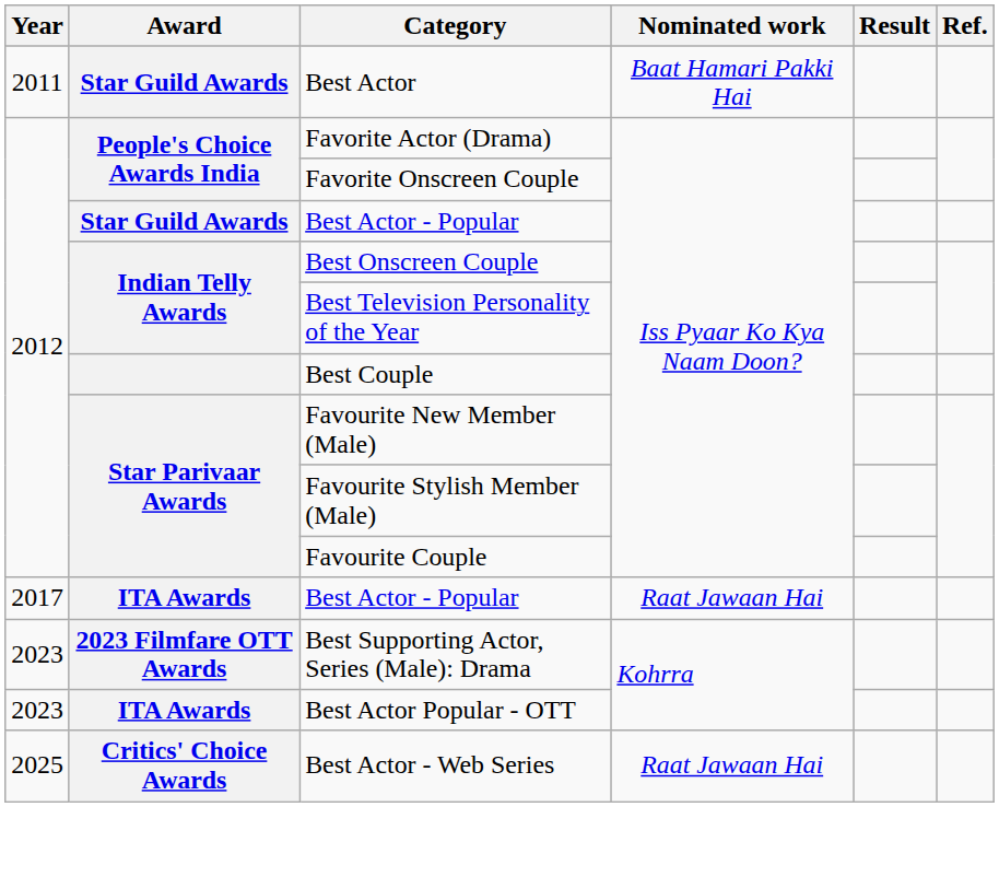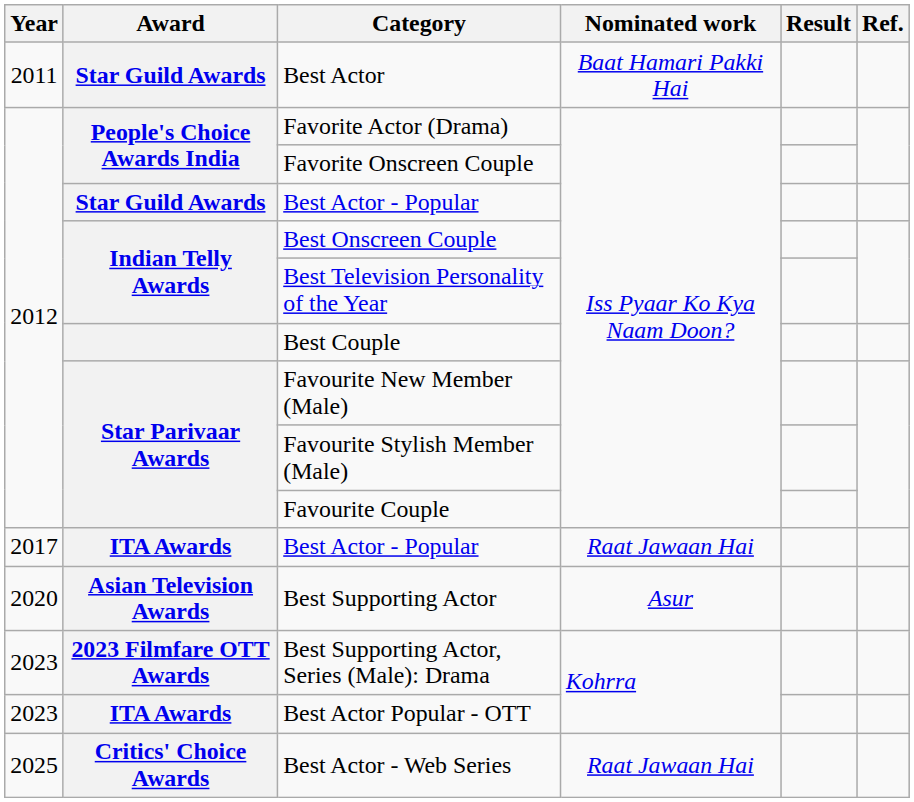 <table class="wikitable plainrowheaders">
 <tr>
 <th>Year</th>
 <th>Award</th>
 <th>Category</th>
 <th>Nominated work</th>
 <th>Result</th>
 <th>Ref.</th>
 </tr>
 <tr>
 <td style="text-align:center;">2011</td>
 <th scope="row"><a href='#'>Star Guild Awards</a></th>
 <td>Best Actor</td>
 <td style="text-align:center;"><em><a href='#'>Baat Hamari Pakki Hai</a></em></td>
 <td></td>
 <td style="text-align:center;"></td>
 </tr>
 <tr>
 <td style="text-align:center;" rowspan="9">2012</td>
 <th scope="row" rowspan="2"><a href='#'>People's Choice Awards India</a></th>
 <td>Favorite Actor (Drama)</td>
 <td style="text-align:center;" rowspan="9"><em><a href='#'>Iss Pyaar Ko Kya Naam Doon?</a></em></td>
 <td></td>
 <td style="text-align:center;" rowspan=2></td>
 </tr>
 <tr>
 <td>Favorite Onscreen Couple</td>
 <td></td>
 </tr>
 <tr>
 <th scope="row"><a href='#'>Star Guild Awards</a></th>
 <td><a href='#'>Best Actor - Popular</a></td>
 <td><br></td>
 <td style="text-align:center;"></td>
 </tr>
 <tr>
 <th scope="row" rowspan="2"><a href='#'>Indian Telly Awards</a></th>
 <td><a href='#'>Best Onscreen Couple</a></td>
 <td></td>
 <td style="text-align:center;" rowspan=2></td>
 </tr>
 <tr>
 <td><a href='#'>Best Television Personality of the Year</a></td>
 <td></td>
 </tr>
 <tr>
 <th scope="row"></th>
 <td>Best Couple</td>
 <td></td>
 <td style="text-align:center;"></td>
 </tr>
 <tr>
 <th scope="row" rowspan=3><a href='#'>Star Parivaar Awards</a></th>
 <td>Favourite New Member (Male)</td>
 <td></td>
 <td style="text-align:center;" rowspan=3></td>
 </tr>
 <tr>
 <td>Favourite Stylish Member (Male)</td>
 <td></td>
 </tr>
 <tr>
 <td>Favourite Couple</td>
 <td></td>
 </tr>
 <tr>
 <td style="text-align:center;">2017</td>
 <th scope="row"><a href='#'>ITA Awards</a></th>
 <td><a href='#'>Best Actor - Popular</a></td>
 <td style="text-align:center;"><em><a href='#'>Raat Jawaan Hai</a></em></td>
 <td></td>
 <td style="text-align:center;"></td>
 </tr>
 <tr>
+<td style="text-align:center;">2020</td>
+<th scope="row"><a href='#'>Asian Television Awards</a></th>
+<td>Best Supporting Actor</td>
+<td style="text-align:center;"><em><a href='#'>Asur</a></em></td>
+<td></td>
+<td style="text-align:center;"></td>
+</tr>
+<tr>
 <td>2023</td>
 <th scope="row"><a href='#'>2023 Filmfare OTT Awards</a></th>
 <td>Best Supporting Actor, Series (Male): Drama</td>
 <td rowspan="2"><em><a href='#'>Kohrra</a></em></td>
 <td></td>
 <td></td>
 </tr>
 <tr>
 <td>2023</td>
 <th scope="row"><a href='#'>ITA Awards</a></th>
 <td>Best Actor Popular - OTT</td>
 <td></td>
 </tr>
 <tr>
 <td style="text-align:center;">2025</td>
 <th scope="row"><a href='#'>Critics' Choice Awards</a></th>
 <td>Best Actor - Web Series</td>
 <td style="text-align:center;"><em><a href='#'>Raat Jawaan Hai</a></em></td>
 <td></td>
 <td></td>
 </tr>
 </table>
